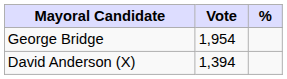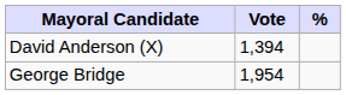 <table class="wikitable">
 <tr>
 <th style="background:#ddf; width:200px;">Mayoral Candidate </th>
 <th style="background:#ddf; width:50px;">Vote</th>
 <th style="background:#ddf; width:30px;">%</th>
 </tr>
 <tr>
+<td>David Anderson (X)</td>
+<td>1,394</td>
+<td></td>
+</tr>
+<tr>
 <td>George Bridge</td>
 <td>1,954</td>
 <td></td>
 </tr>
-<tr>
-<td>David Anderson (X)</td>
-<td>1,394</td>
-<td></td>
-</tr>
 </table>
